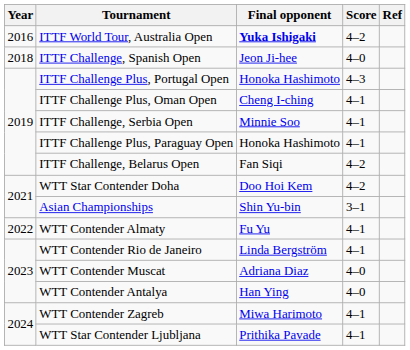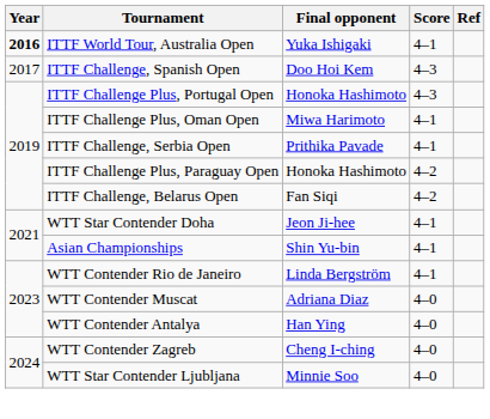 <table class="wikitable sortable" style="font-size: 95%;">
 <tr>
 <th class="unsortable">Year</th>
 <th>Tournament</th>
 <th>Final opponent</th>
 <th>Score</th>
 <th class="unsortable">Ref</th>
 </tr>
 <tr>
-<td>2016</td>
+<td><strong>2016</strong></td>
 <td><a href='#'>ITTF World Tour</a>, Australia Open</td>
-<td><strong> <a href='#'>Yuka Ishigaki</a></strong></td>
-<td>4–2</td>
+<td> <a href='#'>Yuka Ishigaki</a></td>
+<td>4–1</td>
 <td></td>
 </tr>
 <tr>
-<td>2018</td>
+<td>2017</td>
 <td><a href='#'>ITTF Challenge</a>, Spanish Open</td>
-<td> <a href='#'>Jeon Ji-hee</a></td>
-<td>4–0</td>
+<td> <a href='#'>Doo Hoi Kem</a></td>
+<td>4–3</td>
 <td></td>
 </tr>
 <tr>
 <td rowspan="5">2019</td>
 <td><a href='#'>ITTF Challenge Plus</a>, Portugal Open</td>
 <td> <a href='#'>Honoka Hashimoto</a></td>
 <td>4–3</td>
 <td></td>
 </tr>
 <tr>
 <td>ITTF Challenge Plus, Oman Open</td>
-<td> <a href='#'>Cheng I-ching</a></td>
+<td> <a href='#'>Miwa Harimoto</a></td>
 <td>4–1</td>
 <td></td>
 </tr>
 <tr>
 <td>ITTF Challenge, Serbia Open</td>
-<td> <a href='#'>Minnie Soo</a></td>
+<td> <a href='#'>Prithika Pavade</a></td>
 <td>4–1</td>
 <td></td>
 </tr>
 <tr>
 <td>ITTF Challenge Plus, Paraguay Open</td>
 <td> Honoka Hashimoto</td>
-<td>4–1</td>
+<td>4–2</td>
 <td></td>
 </tr>
 <tr>
 <td>ITTF Challenge, Belarus Open</td>
 <td> Fan Siqi</td>
 <td>4–2</td>
 <td></td>
 </tr>
 <tr>
 <td rowspan="2">2021</td>
 <td>WTT Star Contender Doha</td>
-<td> <a href='#'>Doo Hoi Kem</a></td>
-<td>4–2</td>
+<td> <a href='#'>Jeon Ji-hee</a></td>
+<td>4–1</td>
 <td></td>
 </tr>
 <tr>
 <td><a href='#'>Asian Championships</a></td>
 <td> <a href='#'>Shin Yu-bin</a></td>
-<td>3–1</td>
-<td></td>
-</tr>
-<tr>
-<td>2022</td>
-<td>WTT Contender Almaty</td>
-<td> <a href='#'>Fu Yu</a></td>
 <td>4–1</td>
 <td></td>
 </tr>
 <tr>
 <td rowspan="3">2023</td>
 <td>WTT Contender Rio de Janeiro</td>
 <td> <a href='#'>Linda Bergström</a></td>
 <td>4–1</td>
 <td></td>
 </tr>
 <tr>
 <td>WTT Contender Muscat</td>
 <td> <a href='#'>Adriana Diaz</a></td>
 <td>4–0</td>
 <td></td>
 </tr>
 <tr>
 <td>WTT Contender Antalya</td>
 <td> <a href='#'>Han Ying</a></td>
 <td>4–0</td>
 <td></td>
 </tr>
 <tr>
 <td rowspan="2">2024</td>
 <td>WTT Contender Zagreb</td>
-<td> <a href='#'>Miwa Harimoto</a></td>
-<td>4–1</td>
+<td> <a href='#'>Cheng I-ching</a></td>
+<td>4–0</td>
 <td></td>
 </tr>
 <tr>
 <td>WTT Star Contender Ljubljana</td>
-<td> <a href='#'>Prithika Pavade</a></td>
-<td>4–1</td>
+<td> <a href='#'>Minnie Soo</a></td>
+<td>4–0</td>
 <td></td>
 </tr>
 </table>
